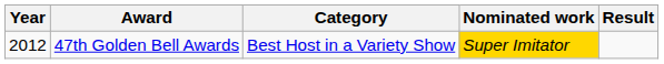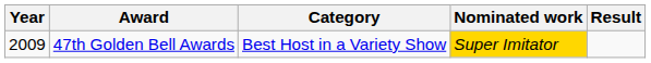 <table class="wikitable sortable">
 <tr>
 <th>Year</th>
 <th>Award</th>
 <th>Category</th>
 <th>Nominated work</th>
 <th>Result</th>
 </tr>
 <tr>
-<td>2012</td>
+<td>2009</td>
 <td><a href='#'>47th Golden Bell Awards</a></td>
 <td><a href='#'>Best Host in a Variety Show</a></td>
 <td style="background: gold;"><em>Super Imitator</em></td>
 <td></td>
 </tr>
 </table>
